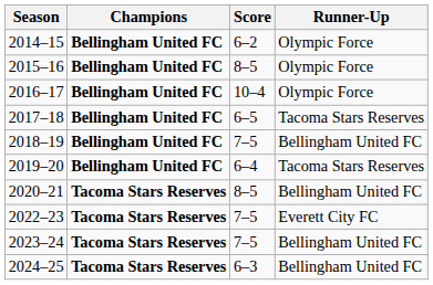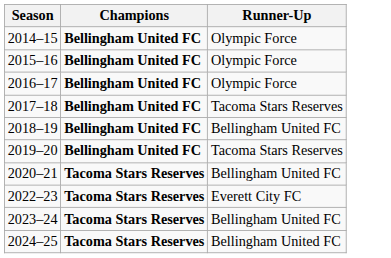 <table class="wikitable">
 <tr>
 <th>Season</th>
 <th>Champions</th>
-<th>Score</th>
 <th>Runner-Up</th>
 </tr>
 <tr>
 <td>2014–15</td>
 <td><strong>Bellingham United FC</strong></td>
-<td>6–2</td>
 <td>Olympic Force</td>
 </tr>
 <tr>
 <td>2015–16</td>
 <td><strong>Bellingham United FC</strong></td>
-<td>8–5</td>
 <td>Olympic Force</td>
 </tr>
 <tr>
 <td>2016–17</td>
 <td><strong>Bellingham United FC</strong></td>
-<td>10–4</td>
 <td>Olympic Force</td>
 </tr>
 <tr>
 <td>2017–18</td>
 <td><strong>Bellingham United FC</strong></td>
-<td>6–5</td>
 <td>Tacoma Stars Reserves</td>
 </tr>
 <tr>
 <td>2018–19</td>
 <td><strong>Bellingham United FC</strong></td>
-<td>7–5</td>
 <td>Bellingham United FC</td>
 </tr>
 <tr>
 <td>2019–20</td>
 <td><strong>Bellingham United FC</strong></td>
-<td>6–4</td>
 <td>Tacoma Stars Reserves</td>
 </tr>
 <tr>
 <td>2020–21</td>
 <td><strong>Tacoma Stars Reserves</strong></td>
-<td>8–5</td>
 <td>Bellingham United FC</td>
 </tr>
 <tr>
 <td>2022–23</td>
 <td><strong>Tacoma Stars Reserves</strong></td>
-<td>7–5</td>
 <td>Everett City FC</td>
 </tr>
 <tr>
 <td>2023–24</td>
 <td><strong>Tacoma Stars Reserves</strong></td>
-<td>7–5</td>
 <td>Bellingham United FC</td>
 </tr>
 <tr>
 <td>2024–25</td>
 <td><strong>Tacoma Stars Reserves</strong></td>
-<td>6–3</td>
 <td>Bellingham United FC</td>
 </tr>
 </table>
